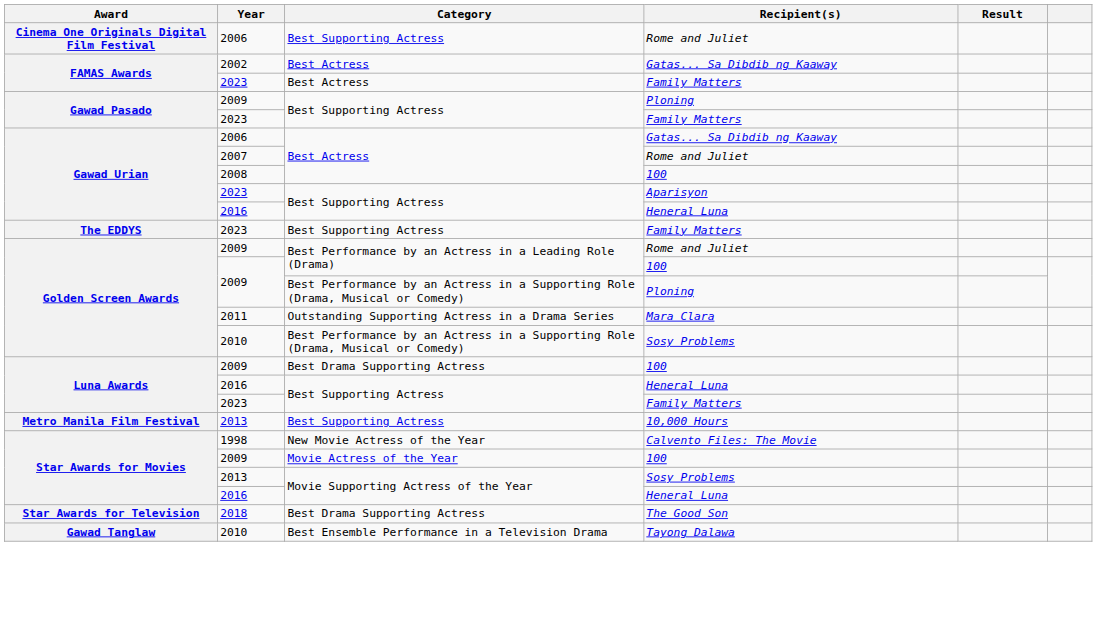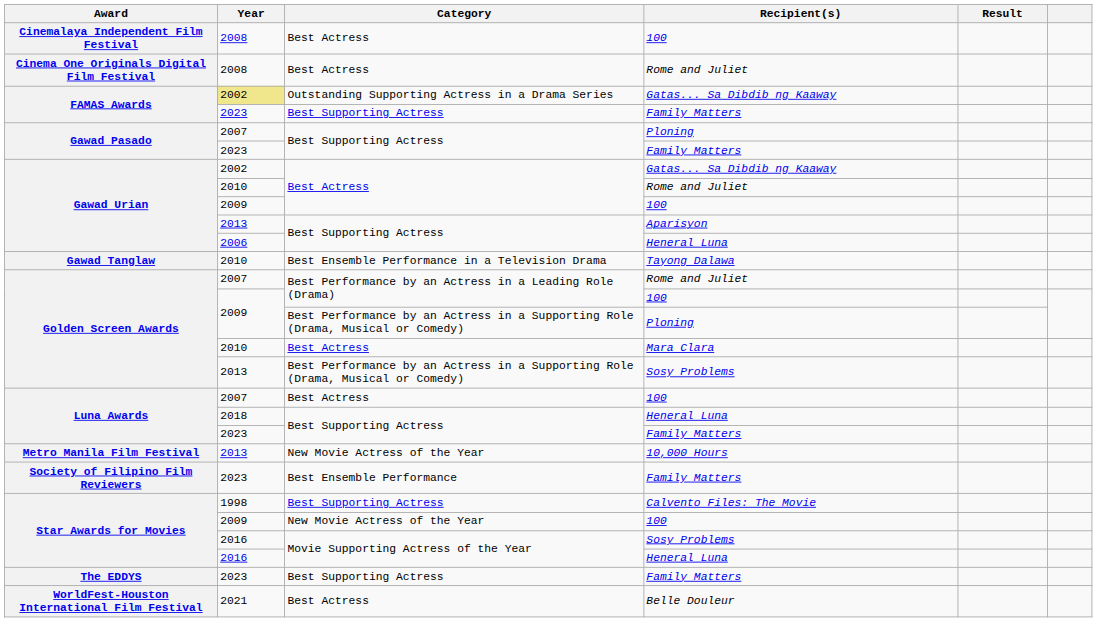 <table class="wikitable sortable plainrowheaders" style="width:99%;">
 <tr>
 <th scope="col" style="width:19%;">Award</th>
 <th scope="col" style="width:6%;">Year</th>
 <th scope="col" style="width:32%;">Category</th>
 <th scope="col" style="width:28%;">Recipient(s)</th>
 <th scope="col" style="width:8%;">Result</th>
 <th scope="col" style="width:4%;" class="unsortable"></th>
 </tr>
 <tr>
+<th scope="rowgroup"><a href='#'>Cinemalaya Independent Film Festival</a></th>
+<td><a href='#'>2008</a></td>
+<td>Best Actress</td>
+<td><em><a href='#'>100</a></em></td>
+<td></td>
+<td></td>
+</tr>
+<tr>
 <th scope="rowgroup"><a href='#'>Cinema One Originals Digital Film Festival</a></th>
-<td>2006</td>
-<td><a href='#'>Best Supporting Actress</a></td>
+<td>2008</td>
+<td>Best Actress</td>
 <td><em>Rome and Juliet</em></td>
 <td></td>
 <td></td>
 </tr>
 <tr>
 <th scope="rowgroup" rowspan="2"><a href='#'>FAMAS Awards</a></th>
-<td>2002</td>
-<td><a href='#'>Best Actress</a></td>
+<td style="background: khaki;">2002</td>
+<td>Outstanding Supporting Actress in a Drama Series</td>
 <td><em><a href='#'>Gatas... Sa Dibdib ng Kaaway</a></em></td>
 <td></td>
 <td></td>
 </tr>
 <tr>
 <td><a href='#'>2023</a></td>
-<td>Best Actress</td>
+<td><a href='#'>Best Supporting Actress</a></td>
 <td><em><a href='#'>Family Matters</a></em></td>
 <td></td>
 <td></td>
 </tr>
 <tr>
 <th scope="rowgroup" rowspan="2"><a href='#'>Gawad Pasado</a></th>
-<td>2009</td>
+<td>2007</td>
 <td rowspan="2">Best Supporting Actress</td>
 <td><em><a href='#'>Ploning</a></em></td>
 <td></td>
 <td></td>
 </tr>
 <tr>
 <td>2023</td>
 <td><em><a href='#'>Family Matters</a></em></td>
 <td></td>
 <td></td>
 </tr>
 <tr>
 <th scope="rowgroup" rowspan="5"><a href='#'>Gawad Urian</a></th>
-<td>2006</td>
+<td>2002</td>
 <td rowspan="3"><a href='#'>Best Actress</a></td>
 <td><em><a href='#'>Gatas... Sa Dibdib ng Kaaway</a></em></td>
 <td></td>
 <td></td>
 </tr>
 <tr>
-<td>2007</td>
+<td>2010</td>
 <td><em>Rome and Juliet</em></td>
 <td></td>
 <td></td>
 </tr>
 <tr>
-<td>2008</td>
+<td>2009</td>
 <td><em><a href='#'>100</a></em></td>
 <td></td>
 <td></td>
 </tr>
 <tr>
-<td><a href='#'>2023</a></td>
+<td><a href='#'>2013</a></td>
 <td rowspan="2">Best Supporting Actress</td>
 <td><em><a href='#'>Aparisyon</a></em></td>
+<td></td>
+<td></td>
+</tr>
+<tr>
+<td><a href='#'>2006</a></td>
+<td><em><a href='#'>Heneral Luna</a></em></td>
+<td></td>
+<td></td>
+</tr>
+<tr>
+<th scope="rowgroup"><a href='#'>Gawad Tanglaw</a></th>
+<td>2010</td>
+<td>Best Ensemble Performance in a Television Drama</td>
+<td><em><a href='#'>Tayong Dalawa</a></em></td>
+<td></td>
+<td></td>
+</tr>
+<tr>
+<th scope="rowgroup" rowspan="5"><a href='#'>Golden Screen Awards</a></th>
+<td>2007</td>
+<td rowspan="2">Best Performance by an Actress in a Leading Role (Drama)</td>
+<td><em>Rome and Juliet</em></td>
+<td></td>
+<td></td>
+</tr>
+<tr>
+<td rowspan="2">2009</td>
+<td><em><a href='#'>100</a></em></td>
+<td></td>
+<td rowspan="2"></td>
+</tr>
+<tr>
+<td>Best Performance by an Actress in a Supporting Role (Drama, Musical or Comedy)</td>
+<td><em><a href='#'>Ploning</a></em></td>
+<td></td>
+</tr>
+<tr>
+<td>2010</td>
+<td><a href='#'>Best Actress</a></td>
+<td><em><a href='#'>Mara Clara</a></em></td>
+<td></td>
+<td></td>
+</tr>
+<tr>
+<td>2013</td>
+<td>Best Performance by an Actress in a Supporting Role (Drama, Musical or Comedy)</td>
+<td><em><a href='#'>Sosy Problems</a></em></td>
+<td></td>
+<td></td>
+</tr>
+<tr>
+<th scope="rowgroup" rowspan="3"><a href='#'>Luna Awards</a></th>
+<td>2007</td>
+<td>Best Actress</td>
+<td><em><a href='#'>100</a></em></td>
+<td></td>
+<td></td>
+</tr>
+<tr>
+<td>2018</td>
+<td rowspan="2">Best Supporting Actress</td>
+<td><em><a href='#'>Heneral Luna</a></em></td>
+<td></td>
+<td></td>
+</tr>
+<tr>
+<td>2023</td>
+<td><em><a href='#'>Family Matters</a></em></td>
+<td></td>
+<td></td>
+</tr>
+<tr>
+<th scope="rowgroup"><a href='#'>Metro Manila Film Festival</a></th>
+<td><a href='#'>2013</a></td>
+<td>New Movie Actress of the Year</td>
+<td><em><a href='#'>10,000 Hours</a></em></td>
+<td></td>
+<td></td>
+</tr>
+<tr>
+<th scope="rowgroup"><a href='#'>Society of Filipino Film Reviewers</a></th>
+<td>2023</td>
+<td>Best Ensemble Performance</td>
+<td><em><a href='#'>Family Matters</a></em></td>
+<td></td>
+<td></td>
+</tr>
+<tr>
+<th scope="rowgroup" rowspan="4"><a href='#'>Star Awards for Movies</a></th>
+<td>1998</td>
+<td><a href='#'>Best Supporting Actress</a></td>
+<td><em><a href='#'>Calvento Files: The Movie</a></em></td>
+<td></td>
+<td></td>
+</tr>
+<tr>
+<td>2009</td>
+<td>New Movie Actress of the Year</td>
+<td><em><a href='#'>100</a></em></td>
+<td></td>
+<td></td>
+</tr>
+<tr>
+<td>2016</td>
+<td rowspan="2">Movie Supporting Actress of the Year</td>
+<td><em><a href='#'>Sosy Problems</a></em></td>
 <td></td>
 <td></td>
 </tr>
 <tr>
 <td><a href='#'>2016</a></td>
 <td><em><a href='#'>Heneral Luna</a></em></td>
 <td></td>
 <td></td>
 </tr>
 <tr>
 <th scope="rowgroup"><a href='#'>The EDDYS</a></th>
 <td>2023</td>
 <td>Best Supporting Actress</td>
 <td><em><a href='#'>Family Matters</a></em></td>
 <td></td>
 <td></td>
 </tr>
 <tr>
-<th scope="rowgroup" rowspan="5"><a href='#'>Golden Screen Awards</a></th>
-<td>2009</td>
-<td rowspan="2">Best Performance by an Actress in a Leading Role (Drama)</td>
-<td><em>Rome and Juliet</em></td>
-<td></td>
-<td></td>
-</tr>
-<tr>
-<td rowspan="2">2009</td>
-<td><em><a href='#'>100</a></em></td>
-<td></td>
-<td rowspan="2"></td>
-</tr>
-<tr>
-<td>Best Performance by an Actress in a Supporting Role (Drama, Musical or Comedy)</td>
-<td><em><a href='#'>Ploning</a></em></td>
-<td></td>
-</tr>
-<tr>
-<td>2011</td>
-<td>Outstanding Supporting Actress in a Drama Series</td>
-<td><em><a href='#'>Mara Clara</a></em></td>
-<td></td>
-<td></td>
-</tr>
-<tr>
-<td>2010</td>
-<td>Best Performance by an Actress in a Supporting Role (Drama, Musical or Comedy)</td>
-<td><em><a href='#'>Sosy Problems</a></em></td>
-<td></td>
-<td></td>
-</tr>
-<tr>
-<th scope="rowgroup" rowspan="3"><a href='#'>Luna Awards</a></th>
-<td>2009</td>
-<td>Best Drama Supporting Actress</td>
-<td><em><a href='#'>100</a></em></td>
-<td></td>
-<td></td>
-</tr>
-<tr>
-<td>2016</td>
-<td rowspan="2">Best Supporting Actress</td>
-<td><em><a href='#'>Heneral Luna</a></em></td>
-<td></td>
-<td></td>
-</tr>
-<tr>
-<td>2023</td>
-<td><em><a href='#'>Family Matters</a></em></td>
-<td></td>
-<td></td>
-</tr>
-<tr>
-<th scope="rowgroup"><a href='#'>Metro Manila Film Festival</a></th>
-<td><a href='#'>2013</a></td>
-<td><a href='#'>Best Supporting Actress</a></td>
-<td><em><a href='#'>10,000 Hours</a></em></td>
-<td></td>
-<td></td>
-</tr>
-<tr>
-<th scope="rowgroup" rowspan="4"><a href='#'>Star Awards for Movies</a></th>
-<td>1998</td>
-<td>New Movie Actress of the Year</td>
-<td><em><a href='#'>Calvento Files: The Movie</a></em></td>
-<td></td>
-<td></td>
-</tr>
-<tr>
-<td>2009</td>
-<td><a href='#'>Movie Actress of the Year</a></td>
-<td><em><a href='#'>100</a></em></td>
-<td></td>
-<td></td>
-</tr>
-<tr>
-<td>2013</td>
-<td rowspan="2">Movie Supporting Actress of the Year</td>
-<td><em><a href='#'>Sosy Problems</a></em></td>
-<td></td>
-<td></td>
-</tr>
-<tr>
-<td><a href='#'>2016</a></td>
-<td><em><a href='#'>Heneral Luna</a></em></td>
-<td></td>
-<td></td>
-</tr>
-<tr>
-<th scope="rowgroup"><a href='#'>Star Awards for Television</a></th>
-<td><a href='#'>2018</a></td>
-<td>Best Drama Supporting Actress</td>
-<td><em><a href='#'>The Good Son</a></em></td>
-<td></td>
-<td></td>
-</tr>
-<tr>
-<th scope="rowgroup"><a href='#'>Gawad Tanglaw</a></th>
-<td>2010</td>
-<td>Best Ensemble Performance in a Television Drama</td>
-<td><em><a href='#'>Tayong Dalawa</a></em></td>
+<th scope="rowgroup"><a href='#'>WorldFest-Houston International Film Festival</a></th>
+<td>2021</td>
+<td>Best Actress</td>
+<td><em>Belle Douleur</em></td>
 <td></td>
 <td></td>
 </tr>
 </table>
